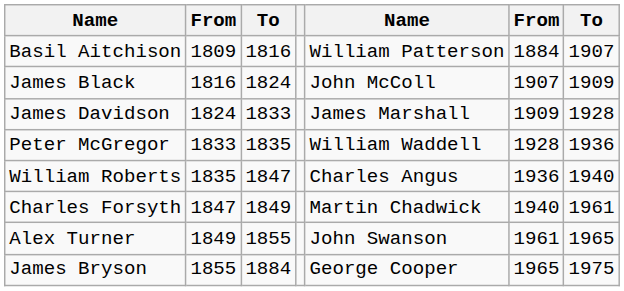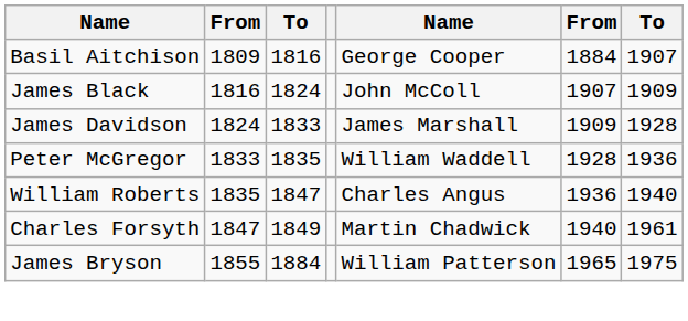 <table class="wikitable">
 <tr>
 <th><strong>Name</strong></th>
 <th>From</th>
 <th>To</th>
 <th></th>
 <th>Name</th>
 <th>From</th>
 <th>To</th>
 </tr>
 <tr>
 <td>Basil Aitchison</td>
 <td>1809</td>
 <td>1816</td>
 <td></td>
-<td>William Patterson</td>
+<td>George Cooper</td>
 <td>1884</td>
 <td>1907</td>
 </tr>
 <tr>
 <td>James Black</td>
 <td>1816</td>
 <td>1824</td>
 <td></td>
 <td>John McColl</td>
 <td>1907</td>
 <td>1909</td>
 </tr>
 <tr>
 <td>James Davidson</td>
 <td>1824</td>
 <td>1833</td>
 <td></td>
 <td>James Marshall</td>
 <td>1909</td>
 <td>1928</td>
 </tr>
 <tr>
 <td>Peter McGregor</td>
 <td>1833</td>
 <td>1835</td>
 <td></td>
 <td>William Waddell</td>
 <td>1928</td>
 <td>1936</td>
 </tr>
 <tr>
 <td>William Roberts</td>
 <td>1835</td>
 <td>1847</td>
 <td></td>
 <td>Charles Angus</td>
 <td>1936</td>
 <td>1940</td>
 </tr>
 <tr>
 <td>Charles Forsyth</td>
 <td>1847</td>
 <td>1849</td>
 <td></td>
 <td>Martin Chadwick</td>
 <td>1940</td>
 <td>1961</td>
 </tr>
 <tr>
-<td>Alex Turner</td>
-<td>1849</td>
-<td>1855</td>
-<td></td>
-<td>John Swanson</td>
-<td>1961</td>
-<td>1965</td>
-</tr>
-<tr>
 <td>James Bryson</td>
 <td>1855</td>
 <td>1884</td>
 <td></td>
-<td>George Cooper</td>
+<td>William Patterson</td>
 <td>1965</td>
 <td>1975</td>
 </tr>
 </table>
